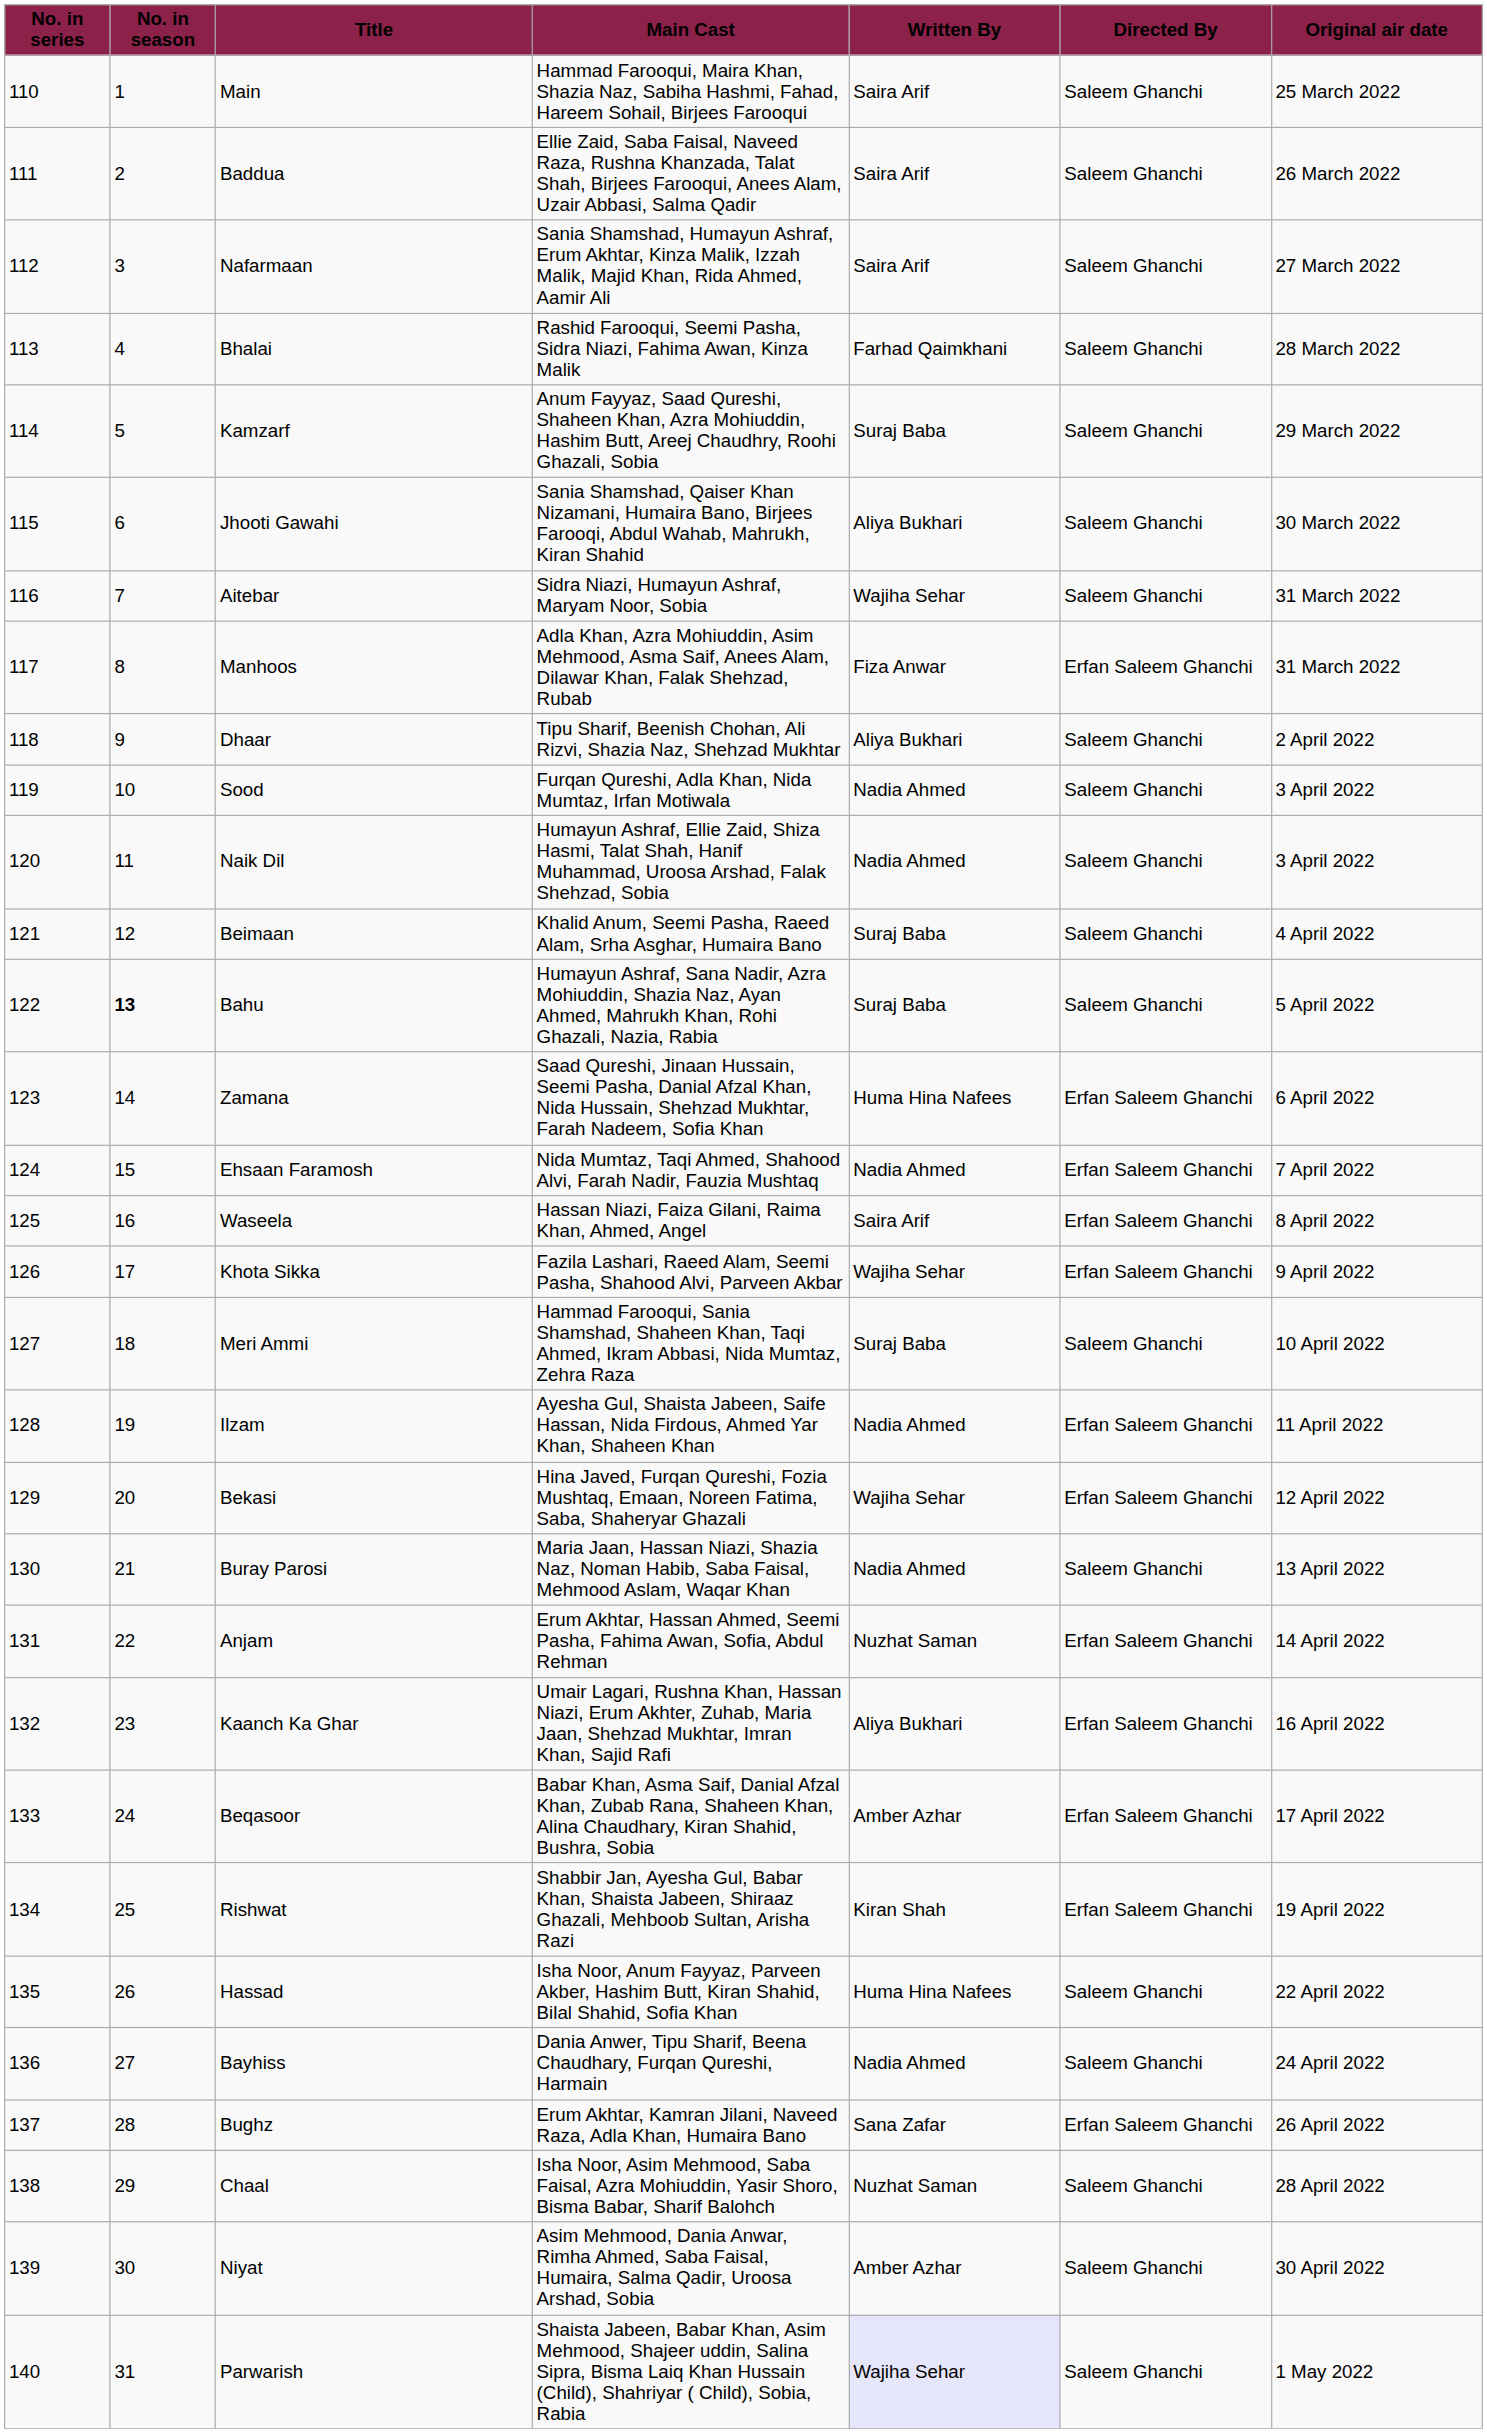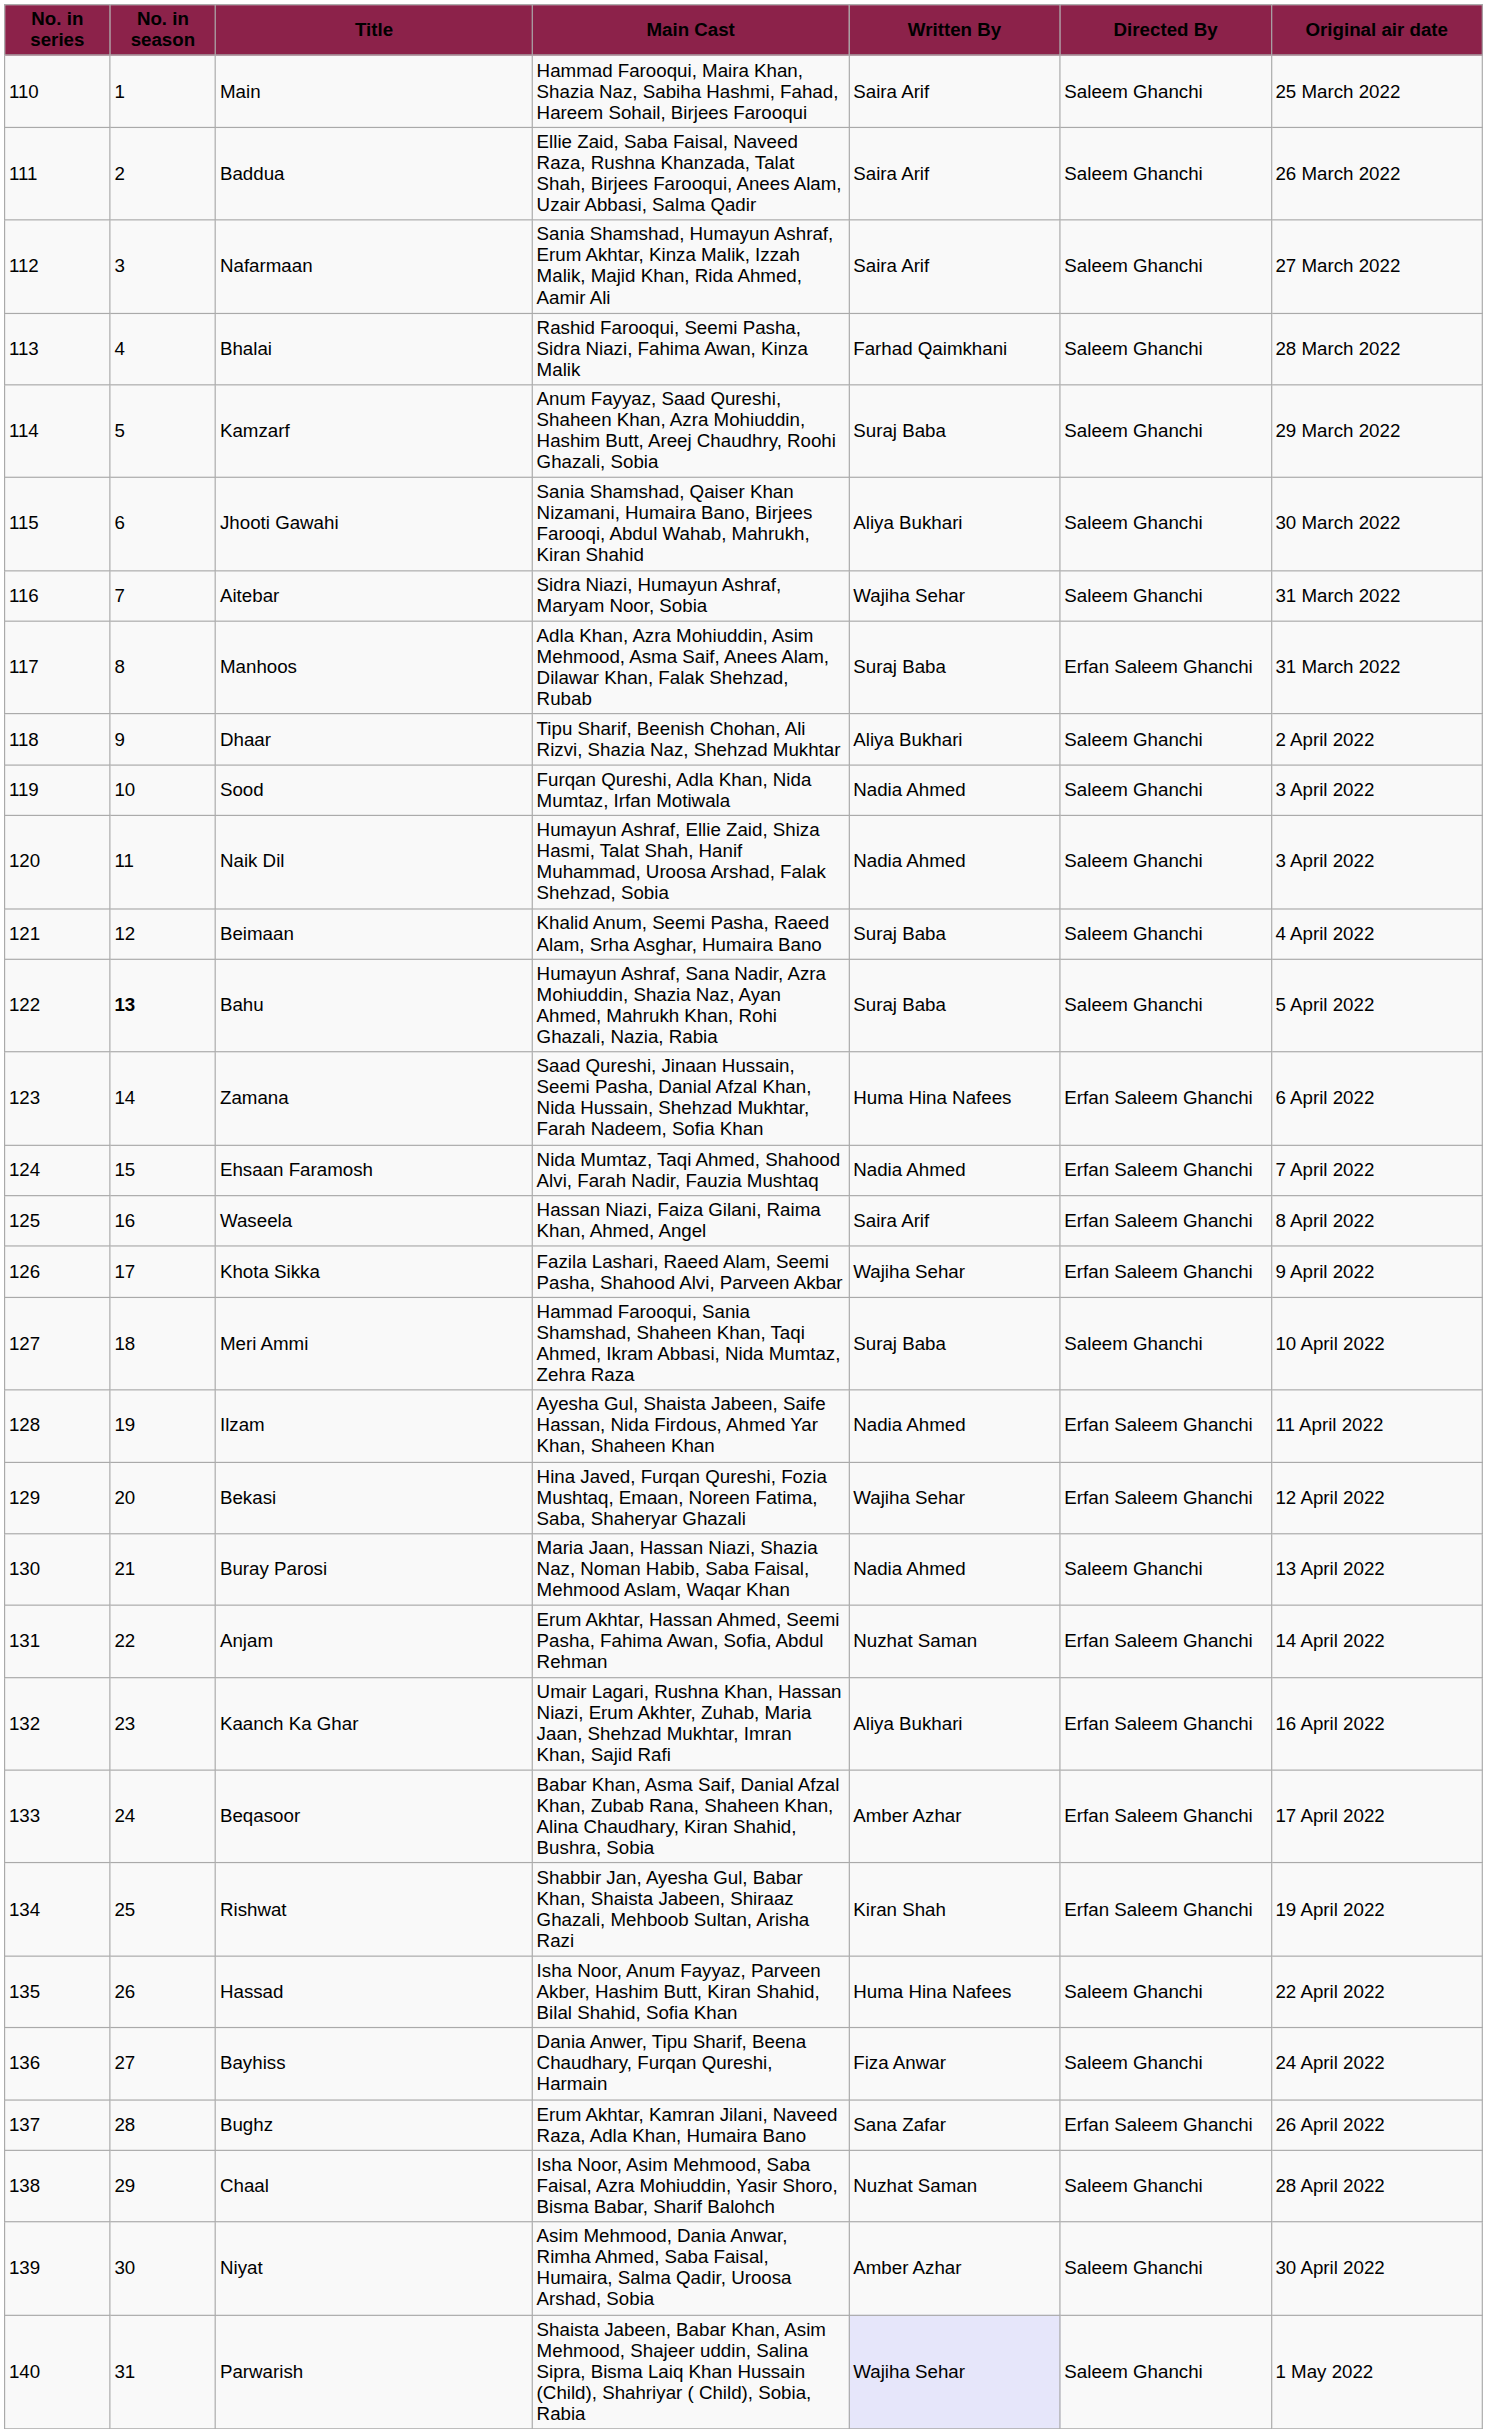 <table class="wikitable plainrowheaders"  style="width:100%; margin-right:0;">
 <tr>
 <th scope="col" style="width:5%; background:#8C224A;"><span>  No. in series</span></th>
 <th scope="col" style="width:5%; background:#8C224A;"><span>  No. in season</span></th>
 <th scope="col" style="width:15%; background:#8C224A;"><span> Title</span></th>
 <th scope="col" style="width:15%; background:#8C224A;"><span> Main Cast</span></th>
 <th scope="col" style="width:10%; background:#8C224A;"><span> Written By</span></th>
 <th scope="col" style="width:10%; background:#8C224A;"><span> Directed By</span></th>
 <th scope="col" style="width:10%; background:#8C224A;"><span> Original air date</span></th>
 </tr>
 <tr>
 <td>110</td>
 <td>1</td>
 <td>Main</td>
 <td>Hammad Farooqui, Maira Khan, Shazia Naz, Sabiha Hashmi, Fahad, Hareem Sohail, Birjees Farooqui</td>
 <td>Saira Arif</td>
 <td>Saleem Ghanchi</td>
 <td>25 March 2022</td>
 </tr>
 <tr>
 <td>111</td>
 <td>2</td>
 <td>Baddua</td>
 <td>Ellie Zaid, Saba Faisal, Naveed Raza, Rushna Khanzada, Talat Shah, Birjees Farooqui, Anees Alam, Uzair Abbasi, Salma Qadir</td>
 <td>Saira Arif</td>
 <td>Saleem Ghanchi</td>
 <td>26 March 2022</td>
 </tr>
 <tr>
 <td>112</td>
 <td>3</td>
 <td>Nafarmaan</td>
 <td>Sania Shamshad, Humayun Ashraf, Erum Akhtar, Kinza Malik, Izzah Malik, Majid Khan, Rida Ahmed, Aamir Ali</td>
 <td>Saira Arif</td>
 <td>Saleem Ghanchi</td>
 <td>27 March 2022</td>
 </tr>
 <tr>
 <td>113</td>
 <td>4</td>
 <td>Bhalai</td>
 <td>Rashid Farooqui, Seemi Pasha, Sidra Niazi, Fahima Awan, Kinza Malik</td>
 <td>Farhad Qaimkhani</td>
 <td>Saleem Ghanchi</td>
 <td>28 March 2022</td>
 </tr>
 <tr>
 <td>114</td>
 <td>5</td>
 <td>Kamzarf</td>
 <td>Anum Fayyaz, Saad Qureshi, Shaheen Khan, Azra Mohiuddin, Hashim Butt, Areej Chaudhry, Roohi Ghazali, Sobia</td>
 <td>Suraj Baba</td>
 <td>Saleem Ghanchi</td>
 <td>29 March 2022</td>
 </tr>
 <tr>
 <td>115</td>
 <td>6</td>
 <td>Jhooti Gawahi</td>
 <td>Sania Shamshad, Qaiser Khan Nizamani, Humaira Bano, Birjees Farooqi, Abdul Wahab, Mahrukh, Kiran Shahid</td>
 <td>Aliya Bukhari</td>
 <td>Saleem Ghanchi</td>
 <td>30 March 2022</td>
 </tr>
 <tr>
 <td>116</td>
 <td>7</td>
 <td>Aitebar</td>
 <td>Sidra Niazi, Humayun Ashraf, Maryam Noor, Sobia</td>
 <td>Wajiha Sehar</td>
 <td>Saleem Ghanchi</td>
 <td>31 March 2022</td>
 </tr>
 <tr>
 <td>117</td>
 <td>8</td>
 <td>Manhoos</td>
 <td>Adla Khan, Azra Mohiuddin, Asim Mehmood, Asma Saif, Anees Alam, Dilawar Khan, Falak Shehzad, Rubab</td>
-<td>Fiza Anwar</td>
+<td>Suraj Baba</td>
 <td>Erfan Saleem Ghanchi</td>
 <td>31 March 2022</td>
 </tr>
 <tr>
 <td>118</td>
 <td>9</td>
 <td>Dhaar</td>
 <td>Tipu Sharif, Beenish Chohan, Ali Rizvi, Shazia Naz, Shehzad Mukhtar</td>
 <td>Aliya Bukhari</td>
 <td>Saleem Ghanchi</td>
 <td>2 April 2022</td>
 </tr>
 <tr>
 <td>119</td>
 <td>10</td>
 <td>Sood</td>
 <td>Furqan Qureshi, Adla Khan, Nida Mumtaz, Irfan Motiwala</td>
 <td>Nadia Ahmed</td>
 <td>Saleem Ghanchi</td>
 <td>3 April 2022</td>
 </tr>
 <tr>
 <td>120</td>
 <td>11</td>
 <td>Naik Dil</td>
 <td>Humayun Ashraf, Ellie Zaid, Shiza Hasmi, Talat Shah, Hanif Muhammad, Uroosa Arshad, Falak Shehzad, Sobia</td>
 <td>Nadia Ahmed</td>
 <td>Saleem Ghanchi</td>
 <td>3 April 2022</td>
 </tr>
 <tr>
 <td>121</td>
 <td>12</td>
 <td>Beimaan</td>
 <td>Khalid Anum, Seemi Pasha, Raeed Alam, Srha Asghar, Humaira Bano</td>
 <td>Suraj Baba</td>
 <td>Saleem Ghanchi</td>
 <td>4 April 2022</td>
 </tr>
 <tr>
 <td>122</td>
 <td><strong>13</strong></td>
 <td>Bahu</td>
 <td>Humayun Ashraf, Sana Nadir, Azra Mohiuddin, Shazia Naz, Ayan Ahmed, Mahrukh Khan, Rohi Ghazali, Nazia, Rabia</td>
 <td>Suraj Baba</td>
 <td>Saleem Ghanchi</td>
 <td>5 April 2022</td>
 </tr>
 <tr>
 <td>123</td>
 <td>14</td>
 <td>Zamana</td>
 <td>Saad Qureshi, Jinaan Hussain, Seemi Pasha, Danial Afzal Khan, Nida Hussain, Shehzad Mukhtar, Farah Nadeem, Sofia Khan</td>
 <td>Huma Hina Nafees</td>
 <td>Erfan Saleem Ghanchi</td>
 <td>6 April 2022</td>
 </tr>
 <tr>
 <td>124</td>
 <td>15</td>
 <td>Ehsaan Faramosh</td>
 <td>Nida Mumtaz, Taqi Ahmed, Shahood Alvi, Farah Nadir, Fauzia Mushtaq</td>
 <td>Nadia Ahmed</td>
 <td>Erfan Saleem Ghanchi</td>
 <td>7 April 2022</td>
 </tr>
 <tr>
 <td>125</td>
 <td>16</td>
 <td>Waseela</td>
 <td>Hassan Niazi, Faiza Gilani, Raima Khan, Ahmed, Angel</td>
 <td>Saira Arif</td>
 <td>Erfan Saleem Ghanchi</td>
 <td>8 April 2022</td>
 </tr>
 <tr>
 <td>126</td>
 <td>17</td>
 <td>Khota Sikka</td>
 <td>Fazila Lashari, Raeed Alam, Seemi Pasha, Shahood Alvi, Parveen Akbar</td>
 <td>Wajiha Sehar</td>
 <td>Erfan Saleem Ghanchi</td>
 <td>9 April 2022</td>
 </tr>
 <tr>
 <td>127</td>
 <td>18</td>
 <td>Meri Ammi</td>
 <td>Hammad Farooqui, Sania Shamshad, Shaheen Khan, Taqi Ahmed, Ikram Abbasi, Nida Mumtaz, Zehra Raza</td>
 <td>Suraj Baba</td>
 <td>Saleem Ghanchi</td>
 <td>10 April 2022</td>
 </tr>
 <tr>
 <td>128</td>
 <td>19</td>
 <td>Ilzam</td>
 <td>Ayesha Gul, Shaista Jabeen, Saife Hassan, Nida Firdous, Ahmed Yar Khan, Shaheen Khan</td>
 <td>Nadia Ahmed</td>
 <td>Erfan Saleem Ghanchi</td>
 <td>11 April 2022</td>
 </tr>
 <tr>
 <td>129</td>
 <td>20</td>
 <td>Bekasi</td>
 <td>Hina Javed, Furqan Qureshi, Fozia Mushtaq, Emaan, Noreen Fatima, Saba, Shaheryar Ghazali</td>
 <td>Wajiha Sehar</td>
 <td>Erfan Saleem Ghanchi</td>
 <td>12 April 2022</td>
 </tr>
 <tr>
 <td>130</td>
 <td>21</td>
 <td>Buray Parosi</td>
 <td>Maria Jaan, Hassan Niazi, Shazia Naz, Noman Habib, Saba Faisal, Mehmood Aslam, Waqar Khan</td>
 <td>Nadia Ahmed</td>
 <td>Saleem Ghanchi</td>
 <td>13 April 2022</td>
 </tr>
 <tr>
 <td>131</td>
 <td>22</td>
 <td>Anjam</td>
 <td>Erum Akhtar, Hassan Ahmed, Seemi Pasha, Fahima Awan, Sofia, Abdul Rehman</td>
 <td>Nuzhat Saman</td>
 <td>Erfan Saleem Ghanchi</td>
 <td>14 April 2022</td>
 </tr>
 <tr>
 <td>132</td>
 <td>23</td>
 <td>Kaanch Ka Ghar</td>
 <td>Umair Lagari, Rushna Khan, Hassan Niazi, Erum Akhter, Zuhab, Maria Jaan, Shehzad Mukhtar, Imran Khan, Sajid Rafi</td>
 <td>Aliya Bukhari</td>
 <td>Erfan Saleem Ghanchi</td>
 <td>16 April 2022</td>
 </tr>
 <tr>
 <td>133</td>
 <td>24</td>
 <td>Beqasoor</td>
 <td>Babar Khan, Asma Saif, Danial Afzal Khan, Zubab Rana, Shaheen Khan, Alina Chaudhary, Kiran Shahid, Bushra, Sobia</td>
 <td>Amber Azhar</td>
 <td>Erfan Saleem Ghanchi</td>
 <td>17 April 2022</td>
 </tr>
 <tr>
 <td>134</td>
 <td>25</td>
 <td>Rishwat</td>
 <td>Shabbir Jan, Ayesha Gul, Babar Khan, Shaista Jabeen, Shiraaz Ghazali, Mehboob Sultan, Arisha Razi</td>
 <td>Kiran Shah</td>
 <td>Erfan Saleem Ghanchi</td>
 <td>19 April 2022</td>
 </tr>
 <tr>
 <td>135</td>
 <td>26</td>
 <td>Hassad</td>
 <td>Isha Noor, Anum Fayyaz, Parveen Akber, Hashim Butt, Kiran Shahid, Bilal Shahid, Sofia Khan</td>
 <td>Huma Hina Nafees</td>
 <td>Saleem Ghanchi</td>
 <td>22 April 2022</td>
 </tr>
 <tr>
 <td>136</td>
 <td>27</td>
 <td>Bayhiss</td>
 <td>Dania Anwer, Tipu Sharif, Beena Chaudhary, Furqan Qureshi, Harmain</td>
-<td>Nadia Ahmed</td>
+<td>Fiza Anwar</td>
 <td>Saleem Ghanchi</td>
 <td>24 April 2022</td>
 </tr>
 <tr>
 <td>137</td>
 <td>28</td>
 <td>Bughz</td>
 <td>Erum Akhtar, Kamran Jilani, Naveed Raza, Adla Khan, Humaira Bano</td>
 <td>Sana Zafar</td>
 <td>Erfan Saleem Ghanchi</td>
 <td>26 April 2022</td>
 </tr>
 <tr>
 <td>138</td>
 <td>29</td>
 <td>Chaal</td>
 <td>Isha Noor, Asim Mehmood, Saba Faisal, Azra Mohiuddin, Yasir Shoro, Bisma Babar, Sharif Balohch</td>
 <td>Nuzhat Saman</td>
 <td>Saleem Ghanchi</td>
 <td>28 April 2022</td>
 </tr>
 <tr>
 <td>139</td>
 <td>30</td>
 <td>Niyat</td>
 <td>Asim Mehmood, Dania Anwar, Rimha Ahmed, Saba Faisal, Humaira, Salma Qadir, Uroosa Arshad, Sobia</td>
 <td>Amber Azhar</td>
 <td>Saleem Ghanchi</td>
 <td>30 April 2022</td>
 </tr>
 <tr>
 <td>140</td>
 <td>31</td>
 <td>Parwarish</td>
 <td>Shaista Jabeen, Babar Khan, Asim Mehmood, Shajeer uddin, Salina Sipra, Bisma Laiq Khan Hussain (Child), Shahriyar ( Child), Sobia, Rabia</td>
 <td style="background: lavender;">Wajiha Sehar</td>
 <td>Saleem Ghanchi</td>
 <td>1 May 2022</td>
 </tr>
 </table>
